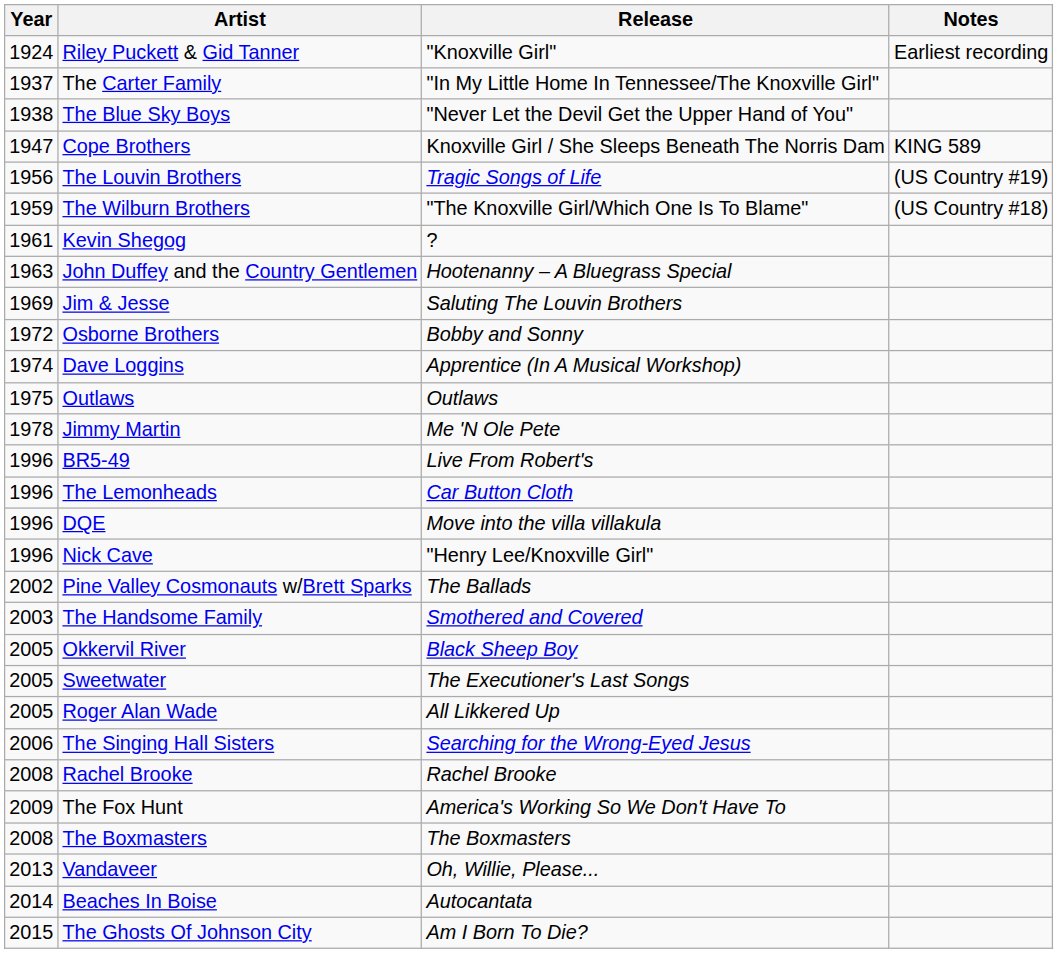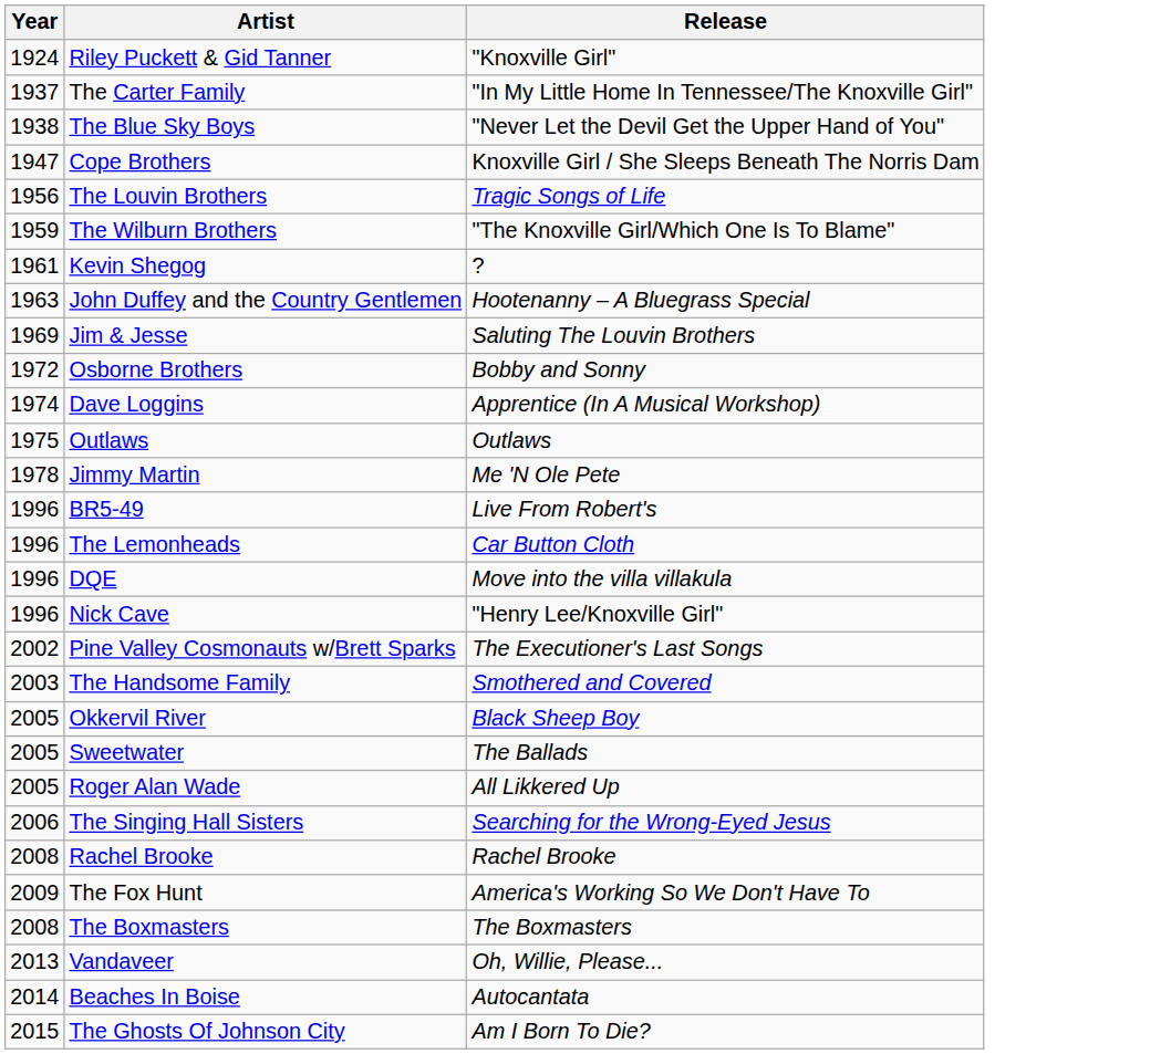 <table class="wikitable">
 <tr>
 <th>Year</th>
 <th>Artist</th>
 <th>Release</th>
-<th>Notes</th>
 </tr>
 <tr>
 <td>1924</td>
 <td><a href='#'>Riley Puckett</a> & <a href='#'>Gid Tanner</a></td>
 <td>"Knoxville Girl"</td>
-<td>Earliest recording</td>
 </tr>
 <tr>
 <td>1937</td>
 <td>The <a href='#'>Carter Family</a></td>
 <td>"In My Little Home In Tennessee/The Knoxville Girl"</td>
-<td></td>
 </tr>
 <tr>
 <td>1938</td>
 <td><a href='#'>The Blue Sky Boys</a></td>
 <td>"Never Let the Devil Get the Upper Hand of You"</td>
-<td></td>
 </tr>
 <tr>
 <td>1947</td>
 <td><a href='#'>Cope Brothers</a></td>
 <td>Knoxville Girl / She Sleeps Beneath The Norris Dam</td>
-<td>KING 589</td>
 </tr>
 <tr>
 <td>1956</td>
 <td><a href='#'>The Louvin Brothers</a></td>
 <td><em><a href='#'>Tragic Songs of Life</a></em></td>
-<td> (US Country #19)</td>
 </tr>
 <tr>
 <td>1959</td>
 <td><a href='#'>The Wilburn Brothers</a></td>
 <td>"The Knoxville Girl/Which One Is To Blame"</td>
-<td> (US Country #18)</td>
 </tr>
 <tr>
 <td>1961</td>
 <td><a href='#'>Kevin Shegog</a></td>
 <td>?</td>
-<td></td>
 </tr>
 <tr>
 <td>1963</td>
 <td><a href='#'>John Duffey</a> and the <a href='#'>Country Gentlemen</a></td>
 <td><em>Hootenanny – A Bluegrass Special</em></td>
-<td></td>
 </tr>
 <tr>
 <td>1969</td>
 <td><a href='#'>Jim & Jesse</a></td>
 <td><em>Saluting The Louvin Brothers</em></td>
-<td></td>
 </tr>
 <tr>
 <td>1972</td>
 <td><a href='#'>Osborne Brothers</a></td>
 <td><em>Bobby and Sonny</em></td>
-<td></td>
 </tr>
 <tr>
 <td>1974</td>
 <td><a href='#'>Dave Loggins</a></td>
 <td><em>Apprentice (In A Musical Workshop)</em></td>
-<td></td>
 </tr>
 <tr>
 <td>1975</td>
 <td><a href='#'>Outlaws</a></td>
 <td><em>Outlaws</em></td>
-<td></td>
 </tr>
 <tr>
 <td>1978</td>
 <td><a href='#'>Jimmy Martin</a></td>
 <td><em>Me 'N Ole Pete</em></td>
-<td></td>
 </tr>
 <tr>
 <td>1996</td>
 <td><a href='#'>BR5-49</a></td>
 <td><em>Live From Robert's</em></td>
-<td></td>
 </tr>
 <tr>
 <td>1996</td>
 <td><a href='#'>The Lemonheads</a></td>
 <td><em><a href='#'>Car Button Cloth</a></em></td>
-<td></td>
 </tr>
 <tr>
 <td>1996</td>
 <td><a href='#'>DQE</a></td>
 <td><em>Move into the villa villakula</em></td>
-<td></td>
 </tr>
 <tr>
 <td>1996</td>
 <td><a href='#'>Nick Cave</a></td>
 <td>"Henry Lee/Knoxville Girl"</td>
-<td></td>
 </tr>
 <tr>
 <td>2002</td>
 <td><a href='#'>Pine Valley Cosmonauts</a> w/<a href='#'>Brett Sparks</a></td>
-<td><em>The Ballads</em></td>
-<td></td>
+<td><em>The Executioner's Last Songs</em></td>
 </tr>
 <tr>
 <td>2003</td>
 <td><a href='#'>The Handsome Family</a></td>
 <td><em><a href='#'>Smothered and Covered</a></em></td>
-<td></td>
 </tr>
 <tr>
 <td>2005</td>
 <td><a href='#'>Okkervil River</a></td>
 <td><em><a href='#'>Black Sheep Boy</a></em></td>
-<td></td>
 </tr>
 <tr>
 <td>2005</td>
 <td><a href='#'>Sweetwater</a></td>
-<td><em>The Executioner's Last Songs</em></td>
-<td></td>
+<td><em>The Ballads</em></td>
 </tr>
 <tr>
 <td>2005</td>
 <td><a href='#'>Roger Alan Wade</a></td>
 <td><em>All Likkered Up</em></td>
-<td></td>
 </tr>
 <tr>
 <td>2006</td>
 <td><a href='#'>The Singing Hall Sisters</a></td>
 <td><em><a href='#'>Searching for the Wrong-Eyed Jesus</a></em></td>
-<td></td>
 </tr>
 <tr>
 <td>2008</td>
 <td><a href='#'>Rachel Brooke</a></td>
 <td><em>Rachel Brooke</em></td>
-<td></td>
 </tr>
 <tr>
 <td>2009</td>
 <td>The Fox Hunt</td>
 <td><em>America's Working So We Don't Have To</em></td>
-<td></td>
 </tr>
 <tr>
 <td>2008</td>
 <td><a href='#'>The Boxmasters</a></td>
 <td><em>The Boxmasters</em></td>
-<td></td>
 </tr>
 <tr>
 <td>2013</td>
 <td><a href='#'>Vandaveer</a></td>
 <td><em>Oh, Willie, Please...</em></td>
-<td></td>
 </tr>
 <tr>
 <td>2014</td>
 <td><a href='#'>Beaches In Boise</a></td>
 <td><em>Autocantata</em></td>
-<td></td>
 </tr>
 <tr>
 <td>2015</td>
 <td><a href='#'>The Ghosts Of Johnson City</a></td>
 <td><em>Am I Born To Die?</em></td>
-<td></td>
 </tr>
 </table>
